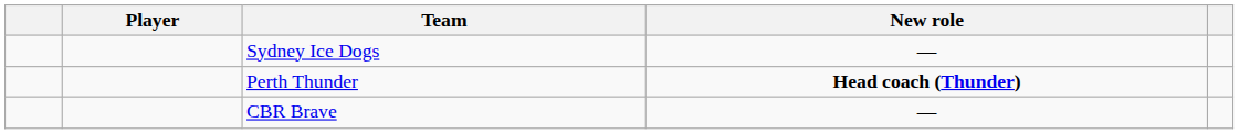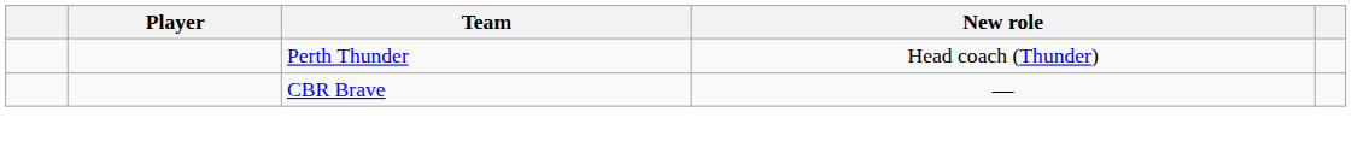 <table class="sortable wikitable" width=80% font-size=90%>
 <tr>
 <th width=40></th>
 <th>Player</th>
 <th>Team</th>
 <th>New role</th>
 <th class="unsortable"></th>
 </tr>
 <tr>
 <td align="center"></td>
 <td></td>
-<td><a href='#'>Sydney Ice Dogs</a></td>
-<td align="center">—</td>
-<td></td>
-</tr>
-<tr>
-<td align="center"></td>
-<td></td>
 <td><a href='#'>Perth Thunder</a></td>
-<td align="center"><strong>Head coach (<a href='#'>Thunder</a>)</strong></td>
+<td align="center">Head coach (<a href='#'>Thunder</a>)</td>
 <td></td>
 </tr>
 <tr>
 <td align="center"></td>
 <td></td>
 <td><a href='#'>CBR Brave</a></td>
 <td align="center">—</td>
 <td></td>
 </tr>
 </table>
